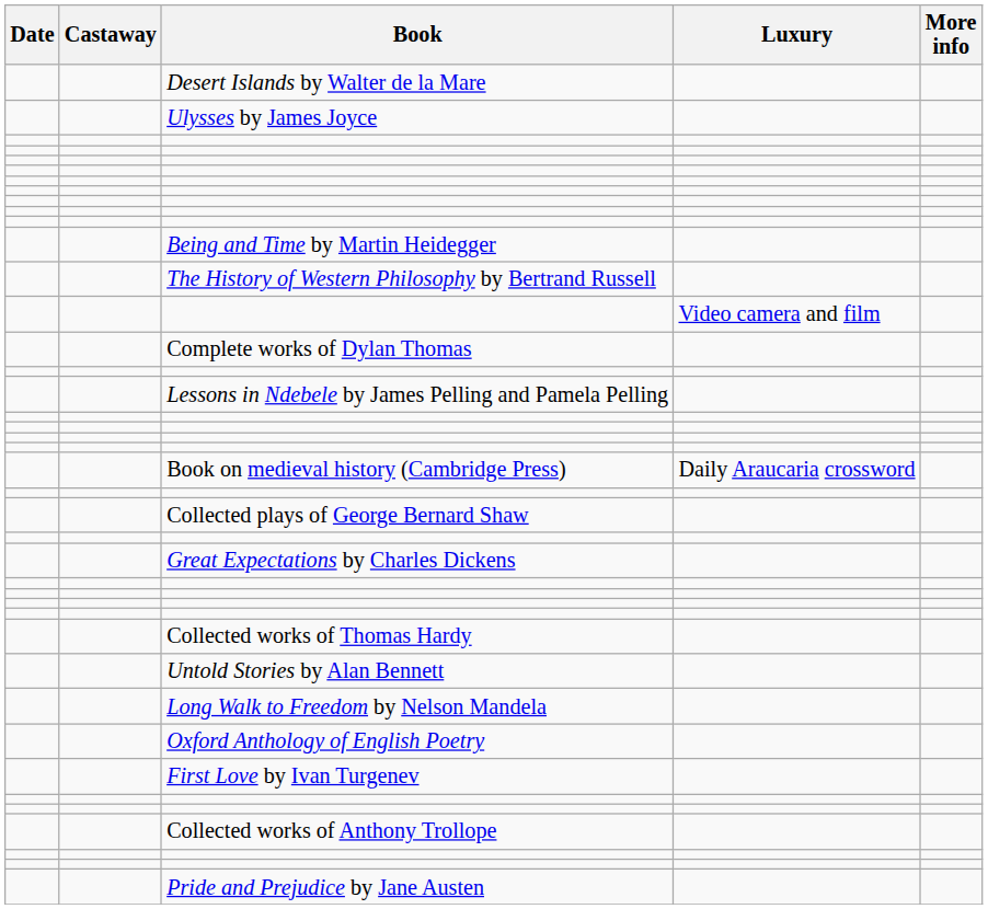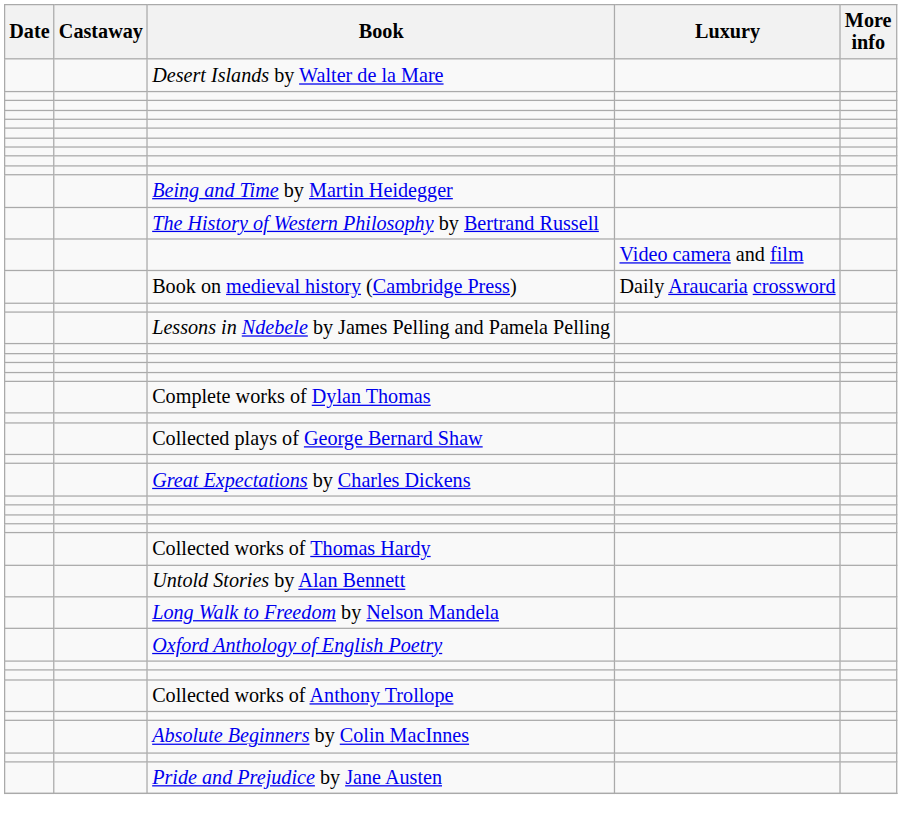 <table class="wikitable sortable">
 <tr>
 <th>Date</th>
 <th>Castaway</th>
 <th>Book</th>
 <th>Luxury</th>
 <th class="unsortable">More<br>info</th>
 </tr>
 <tr>
 <td></td>
 <td></td>
 <td><em>Desert Islands</em> by <a href='#'>Walter de la Mare</a></td>
-<td></td>
-<td></td>
-</tr>
-<tr>
-<td></td>
-<td></td>
-<td><em><a href='#'>Ulysses</a></em> by <a href='#'>James Joyce</a></td>
 <td></td>
 <td></td>
 </tr>
 <tr>
 <td></td>
 <td></td>
 <td></td>
 <td></td>
 <td></td>
 </tr>
 <tr>
 <td></td>
 <td></td>
 <td></td>
 <td></td>
 <td></td>
 </tr>
 <tr>
 <td></td>
 <td></td>
 <td></td>
 <td></td>
 <td></td>
 </tr>
 <tr>
 <td></td>
 <td></td>
 <td></td>
 <td></td>
 <td></td>
 </tr>
 <tr>
 <td></td>
 <td></td>
 <td></td>
 <td></td>
 <td></td>
 </tr>
 <tr>
 <td></td>
 <td></td>
 <td></td>
 <td></td>
 <td></td>
 </tr>
 <tr>
 <td></td>
 <td></td>
 <td></td>
 <td></td>
 <td></td>
 </tr>
 <tr>
 <td></td>
 <td></td>
 <td></td>
 <td></td>
 <td></td>
 </tr>
 <tr>
 <td></td>
 <td></td>
 <td></td>
 <td></td>
 <td></td>
 </tr>
 <tr>
 <td></td>
 <td></td>
 <td><em><a href='#'>Being and Time</a></em> by <a href='#'>Martin Heidegger</a></td>
 <td></td>
 <td></td>
 </tr>
 <tr>
 <td></td>
 <td></td>
 <td><em><a href='#'>The History of Western Philosophy</a></em> by <a href='#'>Bertrand Russell</a></td>
 <td></td>
 <td></td>
 </tr>
 <tr>
 <td></td>
 <td></td>
 <td></td>
 <td><a href='#'>Video camera</a> and <a href='#'>film</a></td>
 <td></td>
 </tr>
 <tr>
 <td></td>
 <td></td>
-<td>Complete works of <a href='#'>Dylan Thomas</a></td>
-<td></td>
+<td>Book on <a href='#'>medieval history</a> (<a href='#'>Cambridge Press</a>)</td>
+<td>Daily <a href='#'>Araucaria</a> <a href='#'>crossword</a></td>
 <td></td>
 </tr>
 <tr>
 <td></td>
 <td></td>
 <td></td>
 <td></td>
 <td></td>
 </tr>
 <tr>
 <td></td>
 <td></td>
 <td><em>Lessons in <a href='#'>Ndebele</a></em> by James Pelling and Pamela Pelling</td>
 <td></td>
 <td></td>
 </tr>
 <tr>
 <td></td>
 <td></td>
 <td></td>
 <td></td>
 <td></td>
 </tr>
 <tr>
 <td></td>
 <td></td>
 <td></td>
 <td></td>
 <td></td>
 </tr>
 <tr>
 <td></td>
 <td></td>
 <td></td>
 <td></td>
 <td></td>
 </tr>
 <tr>
 <td></td>
 <td></td>
 <td></td>
 <td></td>
 <td></td>
 </tr>
 <tr>
 <td></td>
 <td></td>
-<td>Book on <a href='#'>medieval history</a> (<a href='#'>Cambridge Press</a>)</td>
-<td>Daily <a href='#'>Araucaria</a> <a href='#'>crossword</a></td>
+<td>Complete works of <a href='#'>Dylan Thomas</a></td>
+<td></td>
 <td></td>
 </tr>
 <tr>
 <td></td>
 <td></td>
 <td></td>
 <td></td>
 <td></td>
 </tr>
 <tr>
 <td></td>
 <td></td>
 <td>Collected plays of <a href='#'>George Bernard Shaw</a></td>
 <td></td>
 <td></td>
 </tr>
 <tr>
 <td></td>
 <td></td>
 <td></td>
 <td></td>
 <td></td>
 </tr>
 <tr>
 <td></td>
 <td></td>
 <td><em><a href='#'>Great Expectations</a></em> by <a href='#'>Charles Dickens</a></td>
 <td></td>
 <td></td>
 </tr>
 <tr>
 <td></td>
 <td></td>
 <td></td>
 <td></td>
 <td></td>
 </tr>
 <tr>
 <td></td>
 <td></td>
 <td></td>
 <td></td>
 <td></td>
 </tr>
 <tr>
 <td></td>
 <td></td>
 <td></td>
 <td></td>
 <td></td>
 </tr>
 <tr>
 <td></td>
 <td></td>
 <td></td>
 <td></td>
 <td></td>
 </tr>
 <tr>
 <td></td>
 <td></td>
 <td>Collected works of <a href='#'>Thomas Hardy</a></td>
 <td></td>
 <td></td>
 </tr>
 <tr>
 <td></td>
 <td></td>
 <td><em>Untold Stories</em> by <a href='#'>Alan Bennett</a></td>
 <td></td>
 <td></td>
 </tr>
 <tr>
 <td></td>
 <td></td>
 <td><em><a href='#'>Long Walk to Freedom</a></em> by <a href='#'>Nelson Mandela</a></td>
 <td></td>
 <td></td>
 </tr>
 <tr>
 <td></td>
 <td></td>
 <td><em><a href='#'>Oxford Anthology of English Poetry</a></em></td>
 <td></td>
 <td></td>
 </tr>
 <tr>
 <td></td>
 <td></td>
-<td><em><a href='#'>First Love</a></em> by <a href='#'>Ivan Turgenev</a></td>
-<td></td>
-<td></td>
-</tr>
-<tr>
-<td></td>
-<td></td>
 <td></td>
 <td></td>
 <td></td>
 </tr>
 <tr>
 <td></td>
 <td></td>
 <td></td>
 <td></td>
 <td></td>
 </tr>
 <tr>
 <td></td>
 <td></td>
 <td>Collected works of <a href='#'>Anthony Trollope</a></td>
 <td></td>
 <td></td>
 </tr>
 <tr>
 <td></td>
 <td></td>
 <td></td>
 <td></td>
 <td></td>
 </tr>
 <tr>
 <td></td>
 <td></td>
+<td><em><a href='#'>Absolute Beginners</a></em> by <a href='#'>Colin MacInnes</a></td>
+<td></td>
+<td></td>
+</tr>
+<tr>
+<td></td>
+<td></td>
 <td></td>
 <td></td>
 <td></td>
 </tr>
 <tr>
 <td></td>
 <td></td>
 <td><em><a href='#'>Pride and Prejudice</a></em> by <a href='#'>Jane Austen</a></td>
 <td></td>
 <td></td>
 </tr>
 <tr>
 </tr>
 </table>
